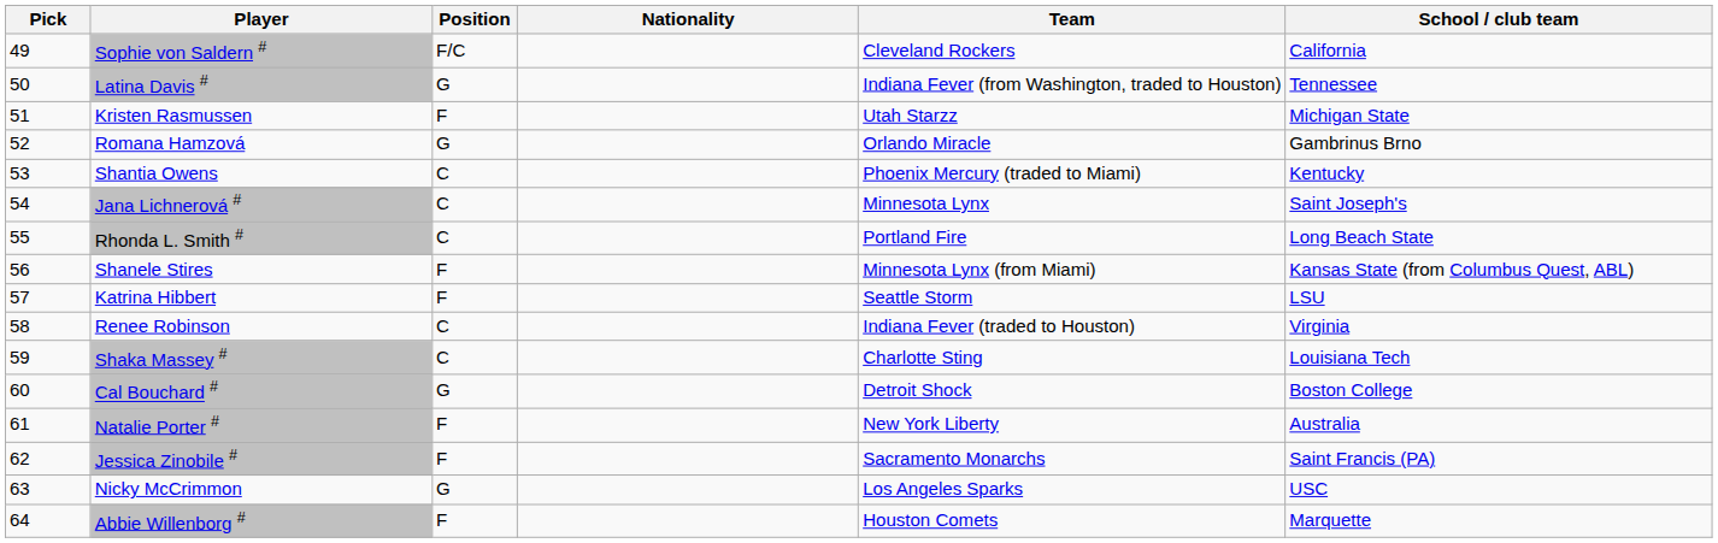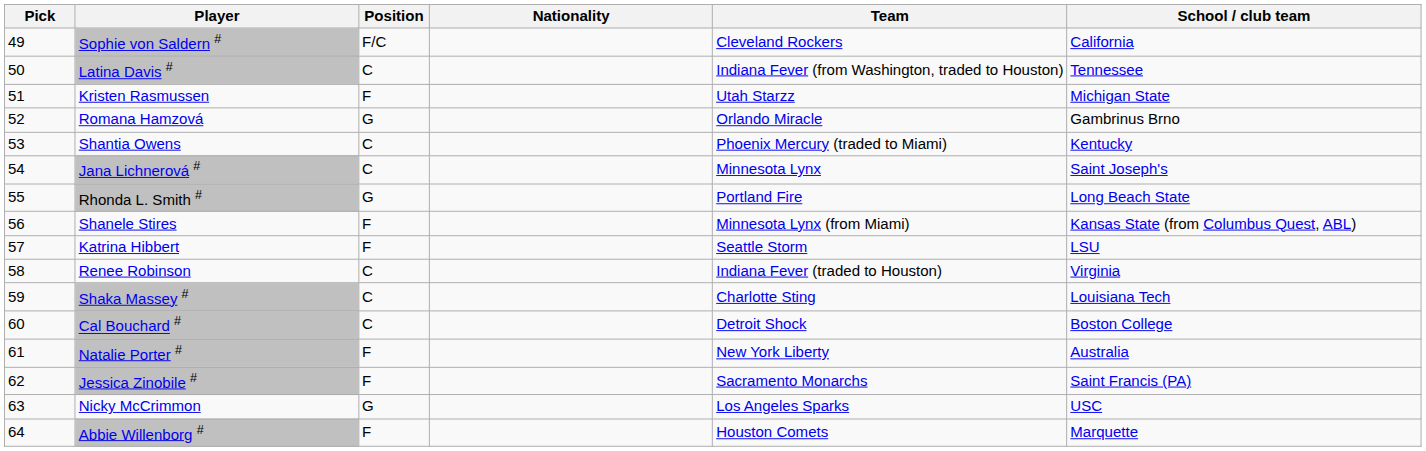 <table class="wikitable sortable">
 <tr>
 <th style="width:5%;">Pick</th>
 <th style="width:20%;">Player</th>
 <th style="width:5%;">Position</th>
 <th style="width:20%;">Nationality</th>
 <th style="width:25%;">Team</th>
 <th style="width:25%;">School / club team</th>
 </tr>
 <tr>
 <td>49</td>
 <td bgcolor=#C0C0C0><a href='#'>Sophie von Saldern</a> <sup>#</sup></td>
 <td>F/C</td>
 <td></td>
 <td><a href='#'>Cleveland Rockers</a></td>
 <td><a href='#'>California</a></td>
 </tr>
 <tr>
 <td>50</td>
 <td bgcolor=#C0C0C0><a href='#'>Latina Davis</a> <sup>#</sup></td>
-<td>G</td>
+<td>C</td>
 <td></td>
 <td><a href='#'>Indiana Fever</a> (from Washington, traded to Houston)</td>
 <td><a href='#'>Tennessee</a></td>
 </tr>
 <tr>
 <td>51</td>
 <td><a href='#'>Kristen Rasmussen</a></td>
 <td>F</td>
 <td></td>
 <td><a href='#'>Utah Starzz</a></td>
 <td><a href='#'>Michigan State</a></td>
 </tr>
 <tr>
 <td>52</td>
 <td><a href='#'>Romana Hamzová</a></td>
 <td>G</td>
 <td></td>
 <td><a href='#'>Orlando Miracle</a></td>
 <td>Gambrinus Brno</td>
 </tr>
 <tr>
 <td>53</td>
 <td><a href='#'>Shantia Owens</a></td>
 <td>C</td>
 <td></td>
 <td><a href='#'>Phoenix Mercury</a> (traded to Miami)</td>
 <td><a href='#'>Kentucky</a></td>
 </tr>
 <tr>
 <td>54</td>
 <td bgcolor=#C0C0C0><a href='#'>Jana Lichnerová</a> <sup>#</sup></td>
 <td>C</td>
 <td></td>
 <td><a href='#'>Minnesota Lynx</a></td>
 <td><a href='#'>Saint Joseph's</a></td>
 </tr>
 <tr>
 <td>55</td>
 <td bgcolor=#C0C0C0>Rhonda L. Smith <sup>#</sup></td>
-<td>C</td>
+<td>G</td>
 <td></td>
 <td><a href='#'>Portland Fire</a></td>
 <td><a href='#'>Long Beach State</a></td>
 </tr>
 <tr>
 <td>56</td>
 <td><a href='#'>Shanele Stires</a></td>
 <td>F</td>
 <td></td>
 <td><a href='#'>Minnesota Lynx</a> (from Miami)</td>
 <td><a href='#'>Kansas State</a> (from <a href='#'>Columbus Quest</a>, <a href='#'>ABL</a>)</td>
 </tr>
 <tr>
 <td>57</td>
 <td><a href='#'>Katrina Hibbert</a></td>
 <td>F</td>
 <td></td>
 <td><a href='#'>Seattle Storm</a></td>
 <td><a href='#'>LSU</a></td>
 </tr>
 <tr>
 <td>58</td>
 <td><a href='#'>Renee Robinson</a></td>
 <td>C</td>
 <td></td>
 <td><a href='#'>Indiana Fever</a> (traded to Houston)</td>
 <td><a href='#'>Virginia</a></td>
 </tr>
 <tr>
 <td>59</td>
 <td bgcolor=#C0C0C0><a href='#'>Shaka Massey</a> <sup>#</sup></td>
 <td>C</td>
 <td></td>
 <td><a href='#'>Charlotte Sting</a></td>
 <td><a href='#'>Louisiana Tech</a></td>
 </tr>
 <tr>
 <td>60</td>
 <td bgcolor=#C0C0C0><a href='#'>Cal Bouchard</a> <sup>#</sup></td>
-<td>G</td>
+<td>C</td>
 <td></td>
 <td><a href='#'>Detroit Shock</a></td>
 <td><a href='#'>Boston College</a></td>
 </tr>
 <tr>
 <td>61</td>
 <td bgcolor=#C0C0C0><a href='#'>Natalie Porter</a> <sup>#</sup></td>
 <td>F</td>
 <td></td>
 <td><a href='#'>New York Liberty</a></td>
 <td><a href='#'>Australia</a></td>
 </tr>
 <tr>
 <td>62</td>
 <td bgcolor=#C0C0C0><a href='#'>Jessica Zinobile</a> <sup>#</sup></td>
 <td>F</td>
 <td></td>
 <td><a href='#'>Sacramento Monarchs</a></td>
 <td><a href='#'>Saint Francis (PA)</a></td>
 </tr>
 <tr>
 <td>63</td>
 <td><a href='#'>Nicky McCrimmon</a></td>
 <td>G</td>
 <td></td>
 <td><a href='#'>Los Angeles Sparks</a></td>
 <td><a href='#'>USC</a></td>
 </tr>
 <tr>
 <td>64</td>
 <td bgcolor=#C0C0C0><a href='#'>Abbie Willenborg</a> <sup>#</sup></td>
 <td>F</td>
 <td></td>
 <td><a href='#'>Houston Comets</a></td>
 <td><a href='#'>Marquette</a></td>
 </tr>
 </table>
